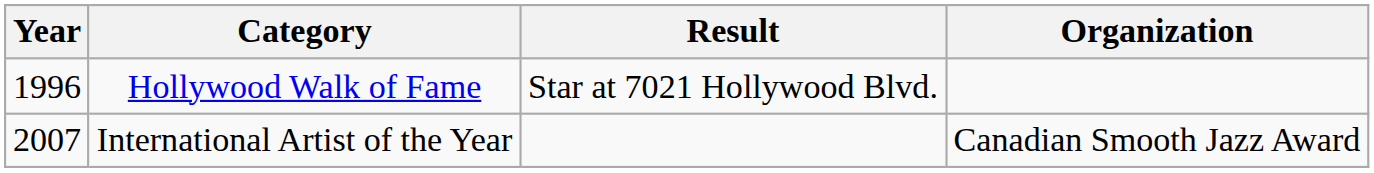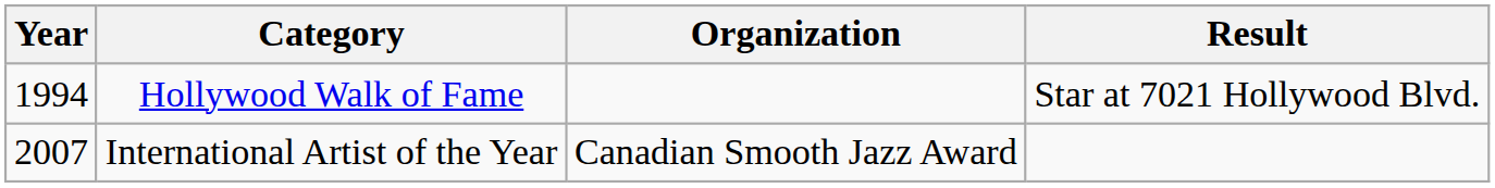 <table class=wikitable>
 <tr>
 <th>Year</th>
 <th>Category</th>
+<th>Organization</th>
 <th>Result</th>
-<th>Organization</th>
 </tr>
 <tr align=center>
-<td>1996</td>
+<td>1994</td>
 <td><a href='#'>Hollywood Walk of Fame</a></td>
+<td></td>
 <td>Star at 7021 Hollywood Blvd.</td>
-<td></td>
 </tr>
 <tr align=center>
 <td>2007</td>
 <td>International Artist of the Year</td>
+<td>Canadian Smooth Jazz Award</td>
 <td></td>
-<td>Canadian Smooth Jazz Award</td>
 </tr>
 </table>
